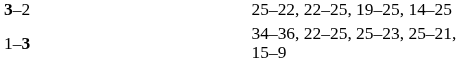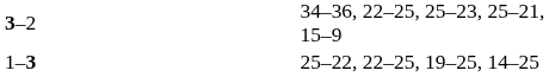 <table>
 <tr>
 <th width=200></th>
 <th width=80></th>
 <th width=200></th>
 <th width=220></th>
 </tr>
 <tr>
 <td align=right><strong></strong></td>
 <td align=center><strong>3</strong>–2</td>
 <td></td>
-<td>25–22, 22–25, 19–25, 14–25</td>
+<td>34–36, 22–25, 25–23, 25–21, 15–9</td>
 </tr>
 <tr>
 <td align=right></td>
 <td align=center>1–<strong>3</strong></td>
 <td><strong></strong></td>
-<td>34–36, 22–25, 25–23, 25–21, 15–9</td>
+<td>25–22, 22–25, 19–25, 14–25</td>
 </tr>
 </table>
